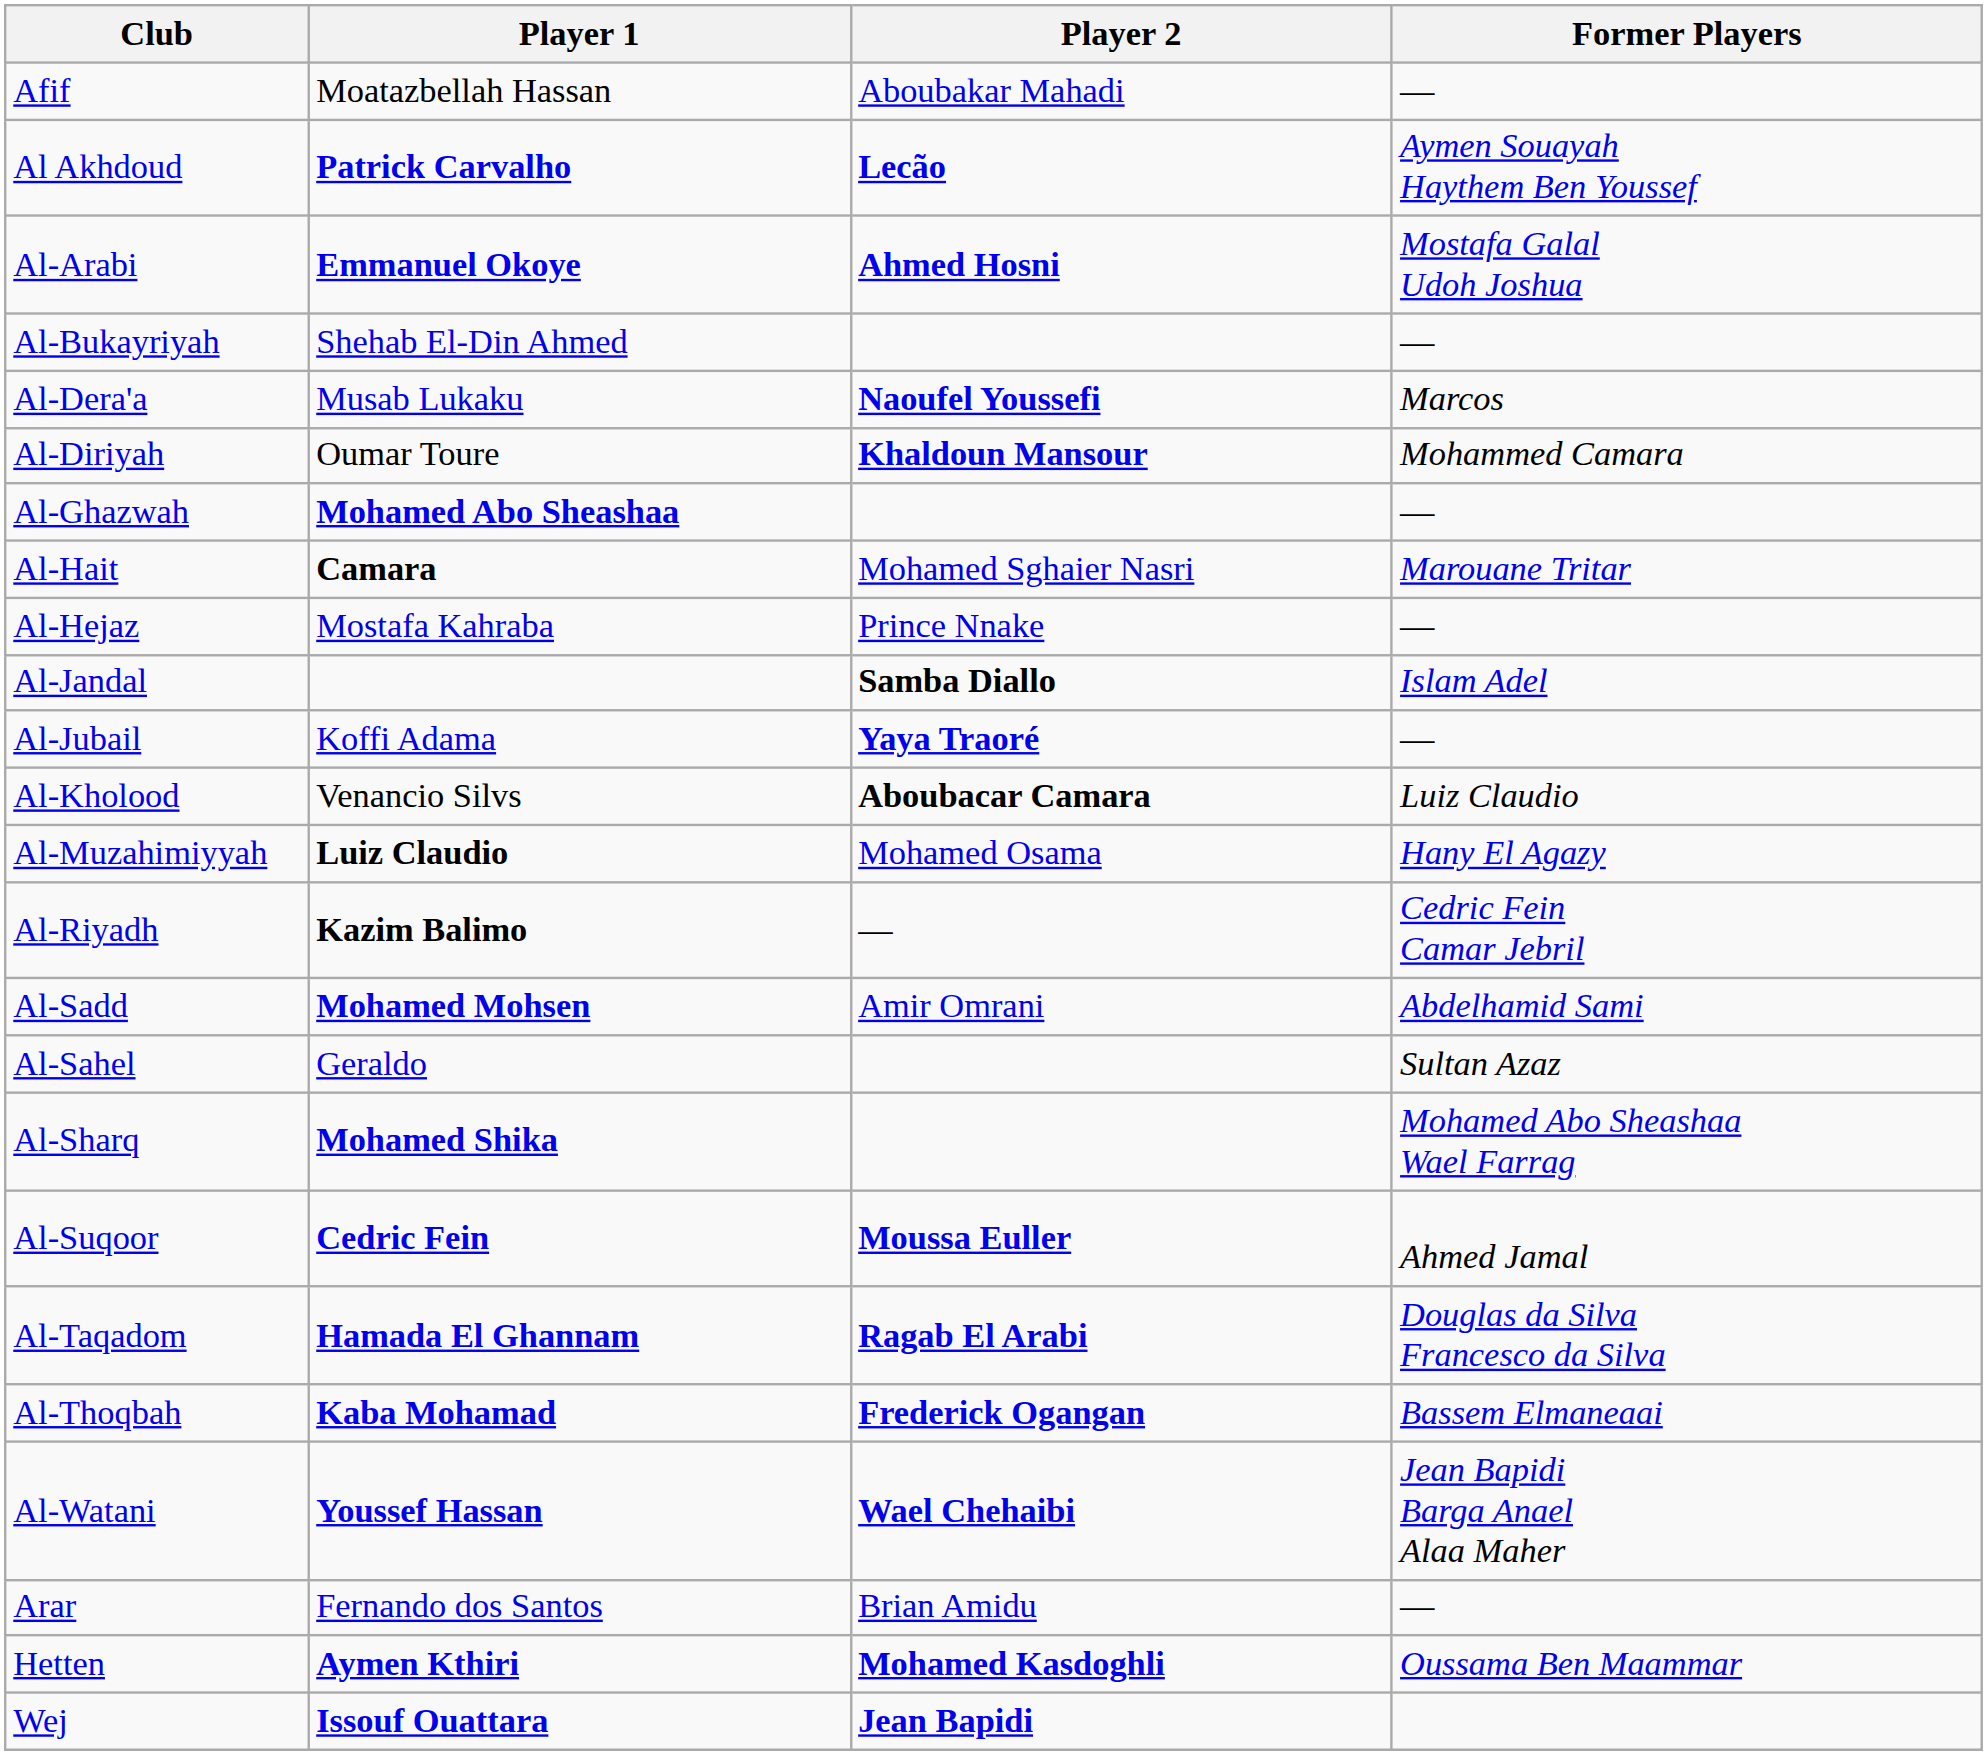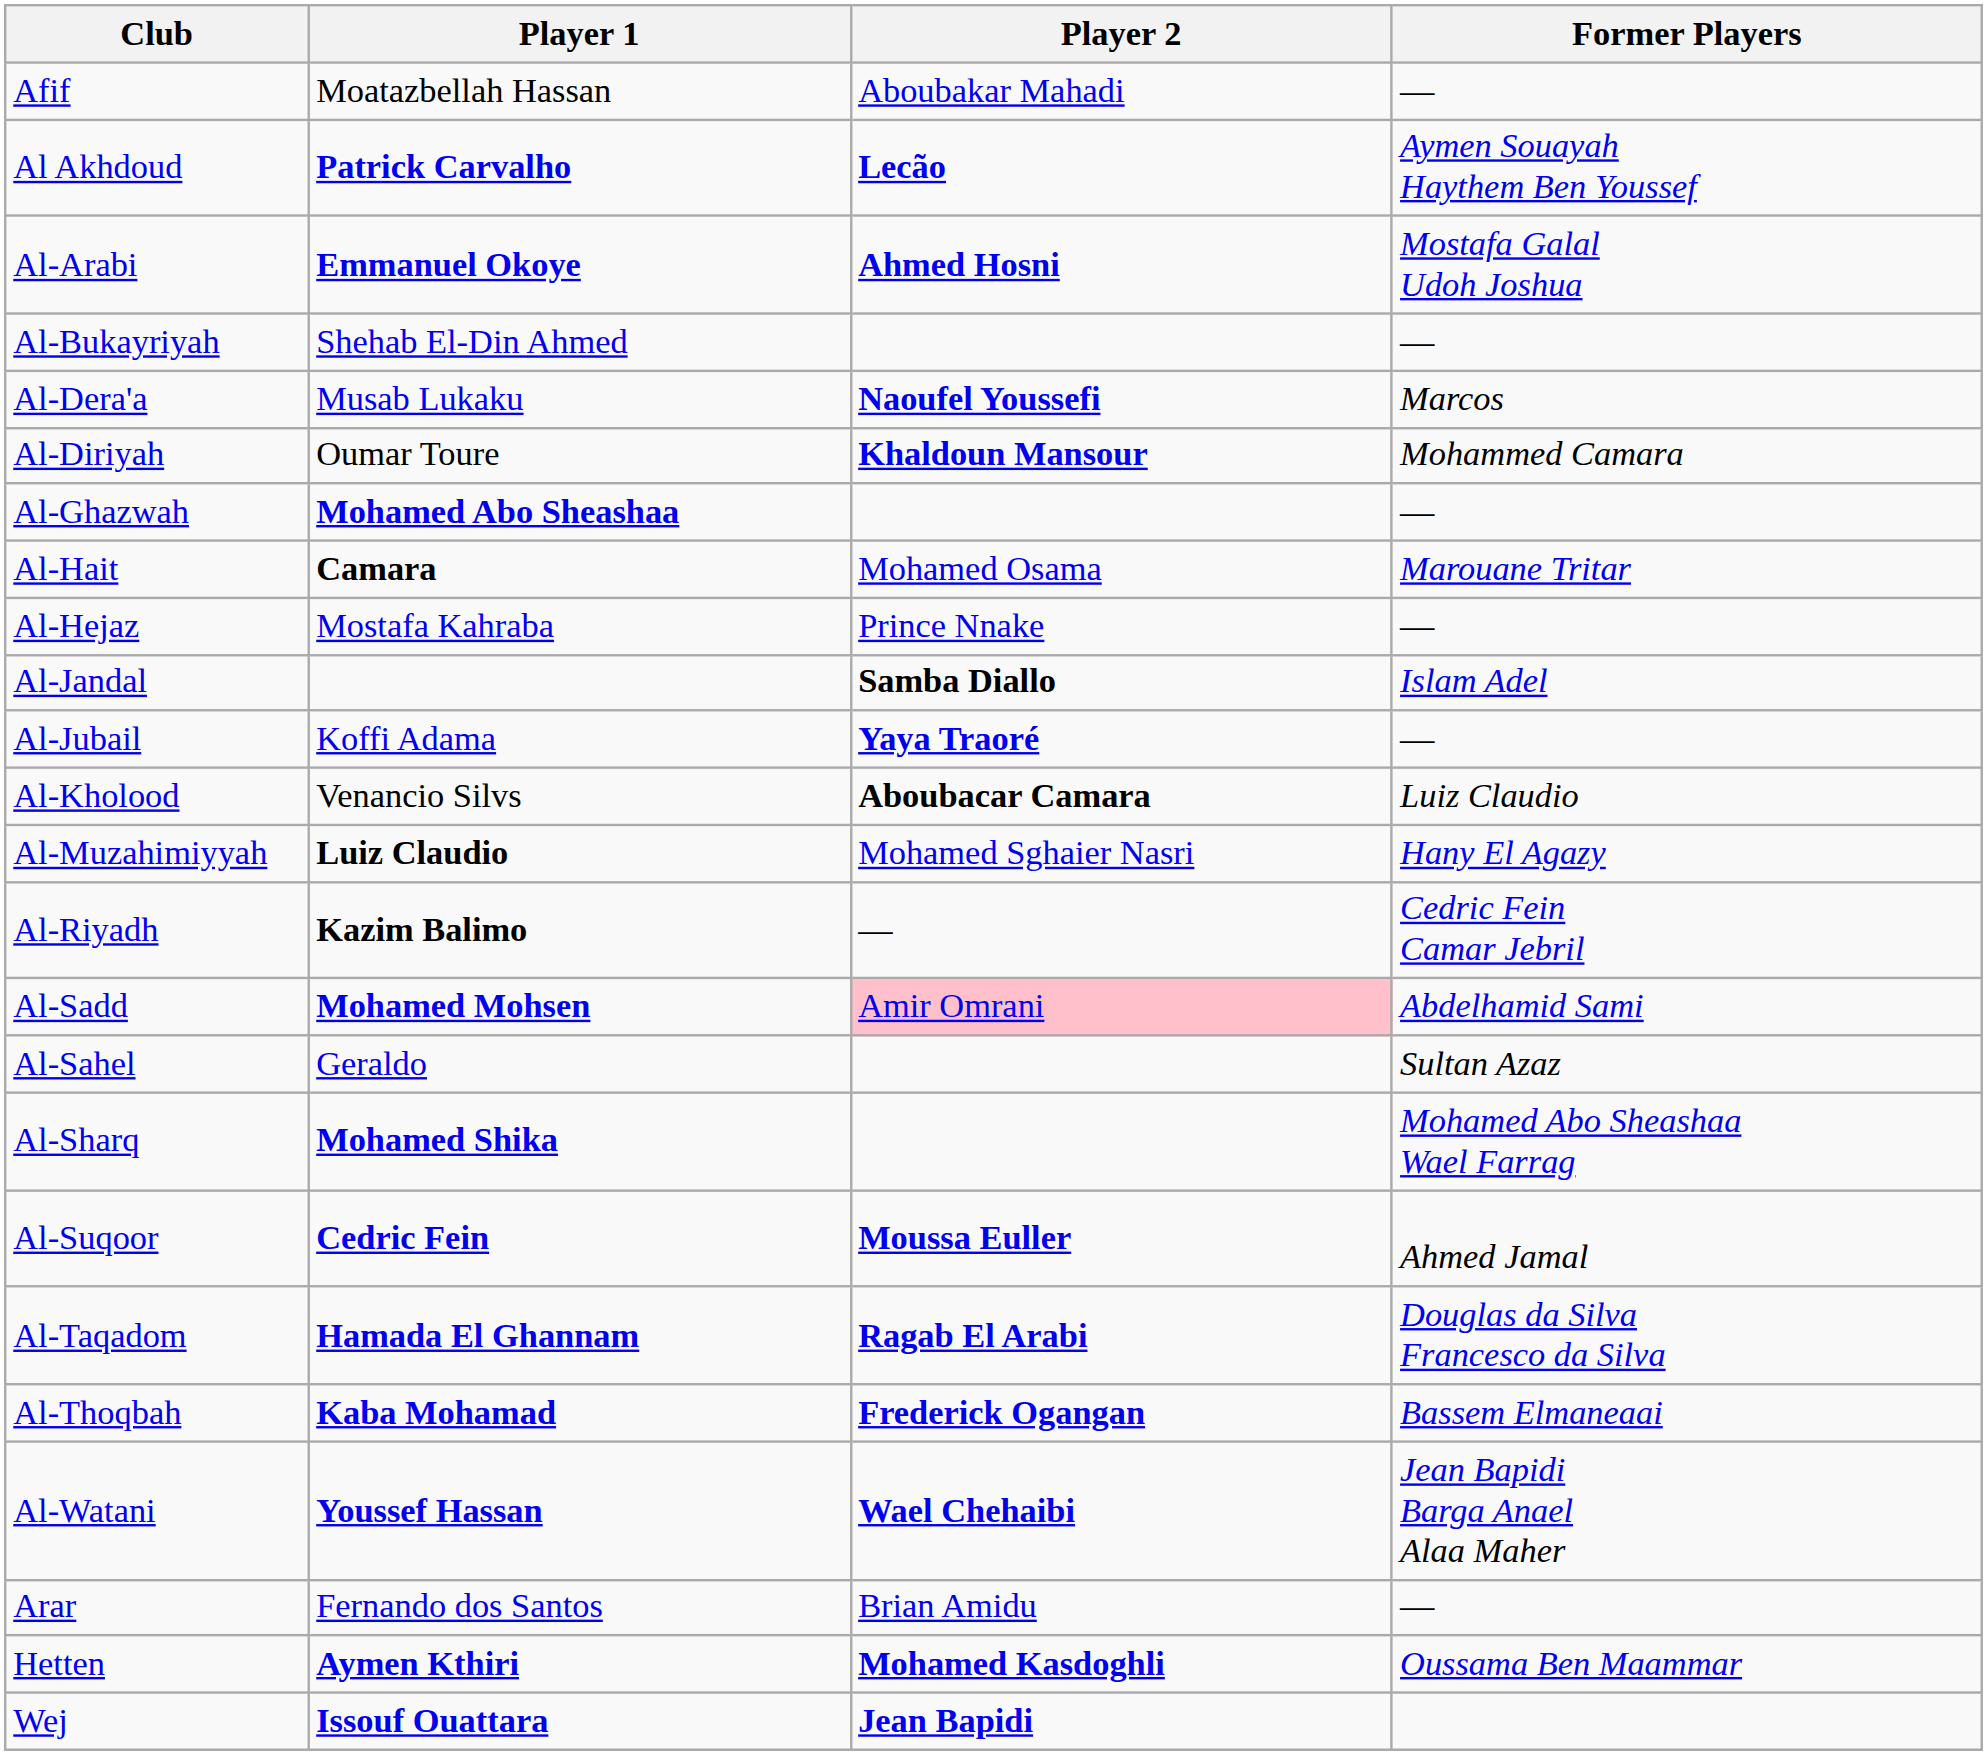 <table class="wikitable" border="1" style="text-align: left; font-size:90%">
 <tr>
 <th width="120">Club</th>
 <th width="220">Player 1</th>
 <th width="220">Player 2</th>
 <th width="240">Former Players</th>
 </tr>
 <tr>
 <td><a href='#'>Afif</a></td>
 <td> Moatazbellah Hassan</td>
 <td> <a href='#'>Aboubakar Mahadi</a></td>
 <td>—</td>
 </tr>
 <tr>
 <td><a href='#'>Al Akhdoud</a></td>
 <td> <strong><a href='#'>Patrick Carvalho</a></strong></td>
 <td> <strong><a href='#'>Lecão</a></strong></td>
 <td> <em><a href='#'>Aymen Souayah</a></em><br> <em> <a href='#'>Haythem Ben Youssef</a></em></td>
 </tr>
 <tr>
 <td><a href='#'>Al-Arabi</a></td>
 <td> <strong><a href='#'>Emmanuel Okoye</a></strong></td>
 <td> <strong><a href='#'>Ahmed Hosni</a></strong></td>
 <td> <em><a href='#'>Mostafa Galal</a></em><br> <em> <a href='#'>Udoh Joshua</a></em></td>
 </tr>
 <tr>
 <td><a href='#'>Al-Bukayriyah</a></td>
 <td> <a href='#'>Shehab El-Din Ahmed</a></td>
 <td> </td>
 <td>—</td>
 </tr>
 <tr>
 <td><a href='#'>Al-Dera'a</a></td>
 <td> <a href='#'>Musab Lukaku</a></td>
 <td> <strong><a href='#'>Naoufel Youssefi</a></strong></td>
 <td> <em>Marcos</em></td>
 </tr>
 <tr>
 <td><a href='#'>Al-Diriyah</a></td>
 <td> Oumar Toure</td>
 <td> <strong><a href='#'>Khaldoun Mansour</a></strong></td>
 <td> <em>Mohammed Camara</em></td>
 </tr>
 <tr>
 <td><a href='#'>Al-Ghazwah</a></td>
 <td> <strong><a href='#'>Mohamed Abo Sheashaa</a></strong></td>
 <td> <strong></strong></td>
 <td>—</td>
 </tr>
 <tr>
 <td><a href='#'>Al-Hait</a></td>
 <td> <strong>Camara</strong></td>
-<td> <a href='#'>Mohamed Sghaier Nasri</a></td>
+<td> <a href='#'>Mohamed Osama</a></td>
 <td> <em><a href='#'>Marouane Tritar</a></em></td>
 </tr>
 <tr>
 <td><a href='#'>Al-Hejaz</a></td>
 <td> <a href='#'>Mostafa Kahraba</a></td>
 <td> <a href='#'>Prince Nnake</a></td>
 <td>—</td>
 </tr>
 <tr>
 <td><a href='#'>Al-Jandal</a></td>
 <td> </td>
 <td> <strong>Samba Diallo</strong></td>
 <td> <em><a href='#'>Islam Adel</a></em></td>
 </tr>
 <tr>
 <td><a href='#'>Al-Jubail</a></td>
 <td> <a href='#'>Koffi Adama</a></td>
 <td> <strong><a href='#'>Yaya Traoré</a></strong></td>
 <td>—</td>
 </tr>
 <tr>
 <td><a href='#'>Al-Kholood</a></td>
 <td> Venancio Silvs</td>
 <td> <strong>Aboubacar Camara</strong></td>
 <td> <em>Luiz Claudio</em></td>
 </tr>
 <tr>
 <td><a href='#'>Al-Muzahimiyyah</a></td>
 <td> <strong>Luiz Claudio</strong></td>
-<td> <a href='#'>Mohamed Osama</a></td>
+<td> <a href='#'>Mohamed Sghaier Nasri</a></td>
 <td> <em><a href='#'>Hany El Agazy</a></em></td>
 </tr>
 <tr>
 <td><a href='#'>Al-Riyadh</a></td>
 <td> <strong>Kazim Balimo</strong></td>
 <td>—</td>
 <td> <em><a href='#'>Cedric Fein</a></em><br> <em> <a href='#'>Camar Jebril</a></em></td>
 </tr>
 <tr>
 <td><a href='#'>Al-Sadd</a></td>
 <td> <strong><a href='#'>Mohamed Mohsen</a></strong></td>
-<td> <a href='#'>Amir Omrani</a></td>
+<td style="background: pink;"> <a href='#'>Amir Omrani</a></td>
 <td> <em><a href='#'>Abdelhamid Sami</a></em></td>
 </tr>
 <tr>
 <td><a href='#'>Al-Sahel</a></td>
 <td> <a href='#'>Geraldo</a></td>
 <td> <strong></strong></td>
 <td> <em>Sultan Azaz</em></td>
 </tr>
 <tr>
 <td><a href='#'>Al-Sharq</a></td>
 <td> <strong><a href='#'>Mohamed Shika</a></strong></td>
 <td> <strong></strong></td>
 <td> <em><a href='#'>Mohamed Abo Sheashaa</a></em><br>  <em><a href='#'>Wael Farrag</a></em></td>
 </tr>
 <tr>
 <td><a href='#'>Al-Suqoor</a></td>
 <td> <strong><a href='#'>Cedric Fein</a></strong></td>
 <td> <strong><a href='#'>Moussa Euller</a></strong></td>
 <td> <em></em><br>  <em>Ahmed Jamal</em></td>
 </tr>
 <tr>
 <td><a href='#'>Al-Taqadom</a></td>
 <td> <strong><a href='#'>Hamada El Ghannam</a></strong></td>
 <td> <strong><a href='#'>Ragab El Arabi</a></strong></td>
 <td> <em><a href='#'>Douglas da Silva</a></em><br> <em> <a href='#'>Francesco da Silva</a></em></td>
 </tr>
 <tr>
 <td><a href='#'>Al-Thoqbah</a></td>
 <td> <strong><a href='#'>Kaba Mohamad</a></strong></td>
 <td> <strong><a href='#'>Frederick Ogangan</a></strong></td>
 <td> <em><a href='#'>Bassem Elmaneaai</a></em></td>
 </tr>
 <tr>
 <td><a href='#'>Al-Watani</a></td>
 <td> <strong><a href='#'>Youssef Hassan</a></strong></td>
 <td> <strong><a href='#'>Wael Chehaibi</a></strong></td>
 <td> <em><a href='#'>Jean Bapidi</a></em><br> <em> <a href='#'>Barga Anael</a></em><br> <em> Alaa Maher</em></td>
 </tr>
 <tr>
 <td><a href='#'>Arar</a></td>
 <td> <a href='#'>Fernando dos Santos</a></td>
 <td> <a href='#'>Brian Amidu</a></td>
 <td>—</td>
 </tr>
 <tr>
 <td><a href='#'>Hetten</a></td>
 <td> <strong><a href='#'>Aymen Kthiri</a></strong></td>
 <td> <strong><a href='#'>Mohamed Kasdoghli</a></strong></td>
 <td> <em><a href='#'>Oussama Ben Maammar</a></em></td>
 </tr>
 <tr>
 <td><a href='#'>Wej</a></td>
 <td> <strong><a href='#'>Issouf Ouattara</a></strong></td>
 <td> <strong><a href='#'>Jean Bapidi</a></strong></td>
 <td> <em></em></td>
 </tr>
 <tr>
 </tr>
 </table>
